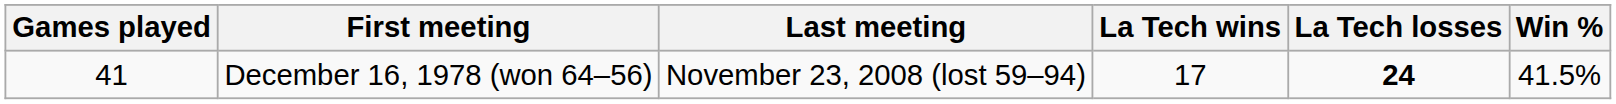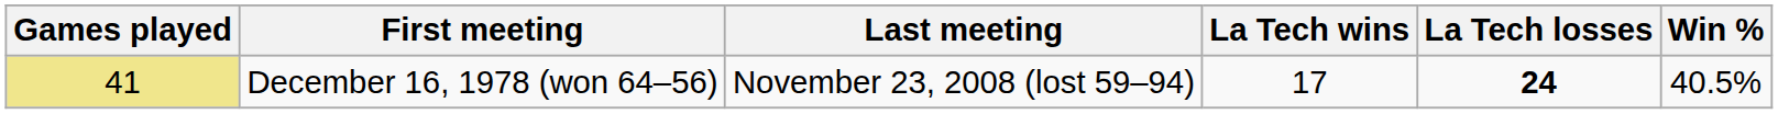 <table class="wikitable" style="margin:1em auto;">
 <tr>
 <th>Games played</th>
 <th>First meeting</th>
 <th>Last meeting</th>
 <th>La Tech wins</th>
 <th>La Tech losses</th>
 <th>Win %</th>
 </tr>
 <tr style="text-align:center;">
-<td>41</td>
+<td style="background: khaki;">41</td>
 <td>December 16, 1978 (won 64–56)</td>
 <td>November 23, 2008 (lost 59–94)</td>
 <td>17</td>
 <td><strong>24</strong></td>
-<td>41.5%</td>
+<td>40.5%</td>
 </tr>
 </table>
